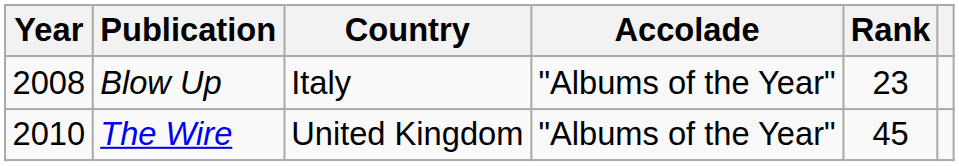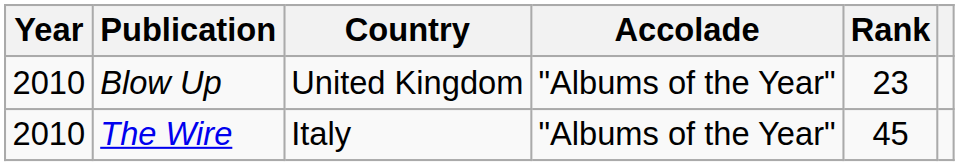 <table class="wikitable sortable" style="margin:0em 1em 1em 0pt">
 <tr>
 <th>Year</th>
 <th>Publication</th>
 <th>Country</th>
 <th>Accolade</th>
 <th>Rank</th>
 <th class=unsortable></th>
 </tr>
 <tr>
-<td align=center>2008</td>
+<td align=center>2010</td>
 <td><em>Blow Up</em></td>
-<td>Italy</td>
+<td>United Kingdom</td>
 <td>"Albums of the Year"</td>
 <td align=center>23</td>
 <td></td>
 </tr>
 <tr>
 <td align=center>2010</td>
 <td><em><a href='#'>The Wire</a></em></td>
-<td>United Kingdom</td>
+<td>Italy</td>
 <td>"Albums of the Year"</td>
 <td align=center>45</td>
 <td></td>
 </tr>
 </table>
